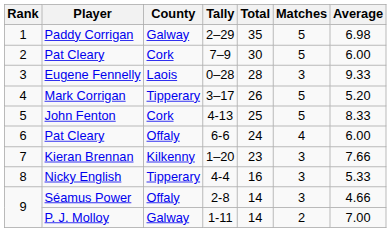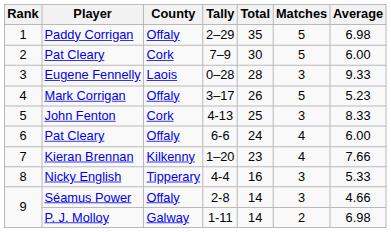 <table class="wikitable">
 <tr>
 <th>Rank</th>
 <th>Player</th>
 <th>County</th>
 <th>Tally</th>
 <th>Total</th>
 <th>Matches</th>
 <th>Average</th>
 </tr>
 <tr>
 <td rowspan=1 align=center>1</td>
 <td><a href='#'>Paddy Corrigan</a></td>
-<td><a href='#'>Galway</a></td>
+<td><a href='#'>Offaly</a></td>
 <td align=center>2–29</td>
 <td align=center>35</td>
 <td align=center>5</td>
 <td align=center>6.98</td>
 </tr>
 <tr>
 <td rowspan=1 align=center>2</td>
 <td><a href='#'>Pat Cleary</a></td>
 <td><a href='#'>Cork</a></td>
 <td align=center>7–9</td>
 <td align=center>30</td>
 <td align=center>5</td>
 <td align=center>6.00</td>
 </tr>
 <tr>
 <td rowspan=1 align=center>3</td>
 <td><a href='#'>Eugene Fennelly</a></td>
 <td><a href='#'>Laois</a></td>
 <td align=center>0–28</td>
 <td align=center>28</td>
 <td align=center>3</td>
 <td align=center>9.33</td>
 </tr>
 <tr>
 <td rowspan=1 align=center>4</td>
 <td><a href='#'>Mark Corrigan</a></td>
-<td><a href='#'>Tipperary</a></td>
+<td><a href='#'>Offaly</a></td>
 <td align=center>3–17</td>
 <td align=center>26</td>
 <td align=center>5</td>
-<td align=center>5.20</td>
+<td align=center>5.23</td>
 </tr>
 <tr>
 <td rowspan=1 align=center>5</td>
 <td><a href='#'>John Fenton</a></td>
 <td><a href='#'>Cork</a></td>
 <td align=center>4-13</td>
 <td align=center>25</td>
-<td align=center>5</td>
+<td align=center>3</td>
 <td align=center>8.33</td>
 </tr>
 <tr>
 <td rowspan=1 align=center>6</td>
 <td><a href='#'>Pat Cleary</a></td>
 <td><a href='#'>Offaly</a></td>
 <td align=center>6-6</td>
 <td align=center>24</td>
 <td align=center>4</td>
 <td align=center>6.00</td>
 </tr>
 <tr>
 <td rowspan=1 align=center>7</td>
 <td><a href='#'>Kieran Brennan</a></td>
 <td><a href='#'>Kilkenny</a></td>
 <td align=center>1–20</td>
 <td align=center>23</td>
-<td align=center>3</td>
+<td align=center>4</td>
 <td align=center>7.66</td>
 </tr>
 <tr>
 <td rowspan=1 align=center>8</td>
 <td><a href='#'>Nicky English</a></td>
 <td><a href='#'>Tipperary</a></td>
 <td align=center>4-4</td>
 <td align=center>16</td>
 <td align=center>3</td>
 <td align=center>5.33</td>
 </tr>
 <tr>
 <td rowspan=2 align=center>9</td>
 <td><a href='#'>Séamus Power</a></td>
 <td><a href='#'>Offaly</a></td>
 <td align=center>2-8</td>
 <td align=center>14</td>
 <td align=center>3</td>
 <td align=center>4.66</td>
 </tr>
 <tr>
 <td><a href='#'>P. J. Molloy</a></td>
 <td><a href='#'>Galway</a></td>
 <td align=center>1-11</td>
 <td align=center>14</td>
 <td align=center>2</td>
-<td align=center>7.00</td>
+<td align=center>6.98</td>
 </tr>
 </table>
